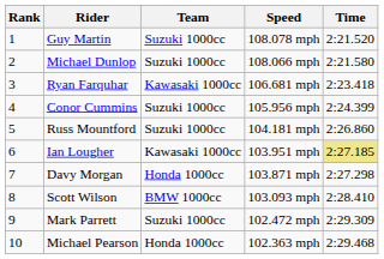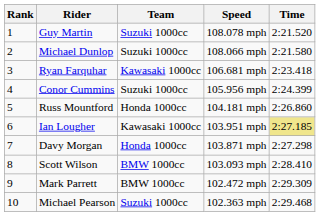 <table class="wikitable" style="font-size: 95%;">
 <tr style="background:#efefef;">
 <th>Rank</th>
 <th>Rider</th>
 <th>Team</th>
 <th>Speed</th>
 <th>Time</th>
 </tr>
 <tr>
 <td>1</td>
 <td> <a href='#'>Guy Martin</a></td>
 <td><a href='#'>Suzuki</a> 1000cc</td>
 <td>108.078 mph</td>
 <td>2:21.520</td>
 </tr>
 <tr>
 <td>2</td>
 <td> <a href='#'>Michael Dunlop</a></td>
 <td>Suzuki 1000cc</td>
 <td>108.066 mph</td>
 <td>2:21.580</td>
 </tr>
 <tr>
 <td>3</td>
 <td> <a href='#'>Ryan Farquhar</a></td>
 <td><a href='#'>Kawasaki</a> 1000cc</td>
 <td>106.681 mph</td>
 <td>2:23.418</td>
 </tr>
 <tr>
 <td>4</td>
 <td> <a href='#'>Conor Cummins</a></td>
 <td>Suzuki 1000cc</td>
 <td>105.956 mph</td>
 <td>2:24.399</td>
 </tr>
 <tr>
 <td>5</td>
 <td> Russ Mountford</td>
-<td>Suzuki 1000cc</td>
+<td>Honda 1000cc</td>
 <td>104.181 mph</td>
 <td>2:26.860</td>
 </tr>
 <tr>
 <td>6</td>
 <td> <a href='#'>Ian Lougher</a></td>
 <td>Kawasaki 1000cc</td>
 <td>103.951 mph</td>
 <td style="background: khaki;">2:27.185</td>
 </tr>
 <tr>
 <td>7</td>
 <td> Davy Morgan</td>
 <td><a href='#'>Honda</a> 1000cc</td>
 <td>103.871 mph</td>
 <td>2:27.298</td>
 </tr>
 <tr>
 <td>8</td>
 <td> Scott Wilson</td>
 <td><a href='#'>BMW</a> 1000cc</td>
 <td>103.093 mph</td>
 <td>2:28.410</td>
 </tr>
 <tr>
 <td>9</td>
 <td> Mark Parrett</td>
-<td>Suzuki 1000cc</td>
+<td>BMW 1000cc</td>
 <td>102.472 mph</td>
 <td>2:29.309</td>
 </tr>
 <tr>
 <td>10</td>
 <td> Michael Pearson</td>
-<td>Honda 1000cc</td>
+<td><a href='#'>Suzuki</a> 1000cc</td>
 <td>102.363 mph</td>
 <td>2:29.468</td>
 </tr>
 </table>
